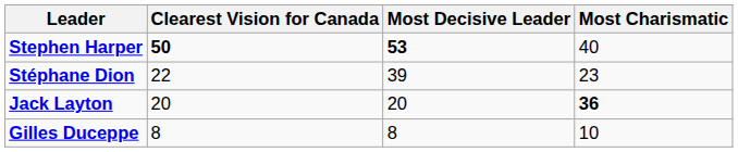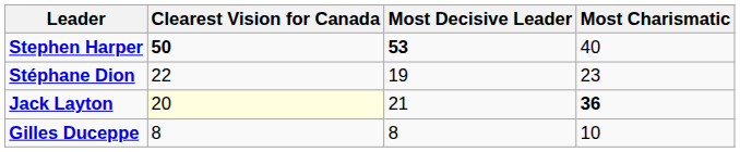 <table class="wikitable">
 <tr>
 <th><strong>Leader</strong></th>
 <th>Clearest Vision for Canada</th>
 <th>Most Decisive Leader</th>
 <th>Most Charismatic</th>
 </tr>
 <tr>
 <td><strong><a href='#'>Stephen Harper</a></strong></td>
 <td><strong>50</strong></td>
 <td><strong>53</strong></td>
 <td>40</td>
 </tr>
 <tr>
 <td><strong><a href='#'>Stéphane Dion</a></strong></td>
 <td>22</td>
-<td>39</td>
+<td>19</td>
 <td>23</td>
 </tr>
 <tr>
 <td><strong><a href='#'>Jack Layton</a></strong></td>
-<td>20</td>
-<td>20</td>
+<td style="background: lightyellow;">20</td>
+<td>21</td>
 <td><strong>36</strong></td>
 </tr>
 <tr>
 <td><strong><a href='#'>Gilles Duceppe</a></strong></td>
 <td>8</td>
 <td>8</td>
 <td>10</td>
 </tr>
 </table>
